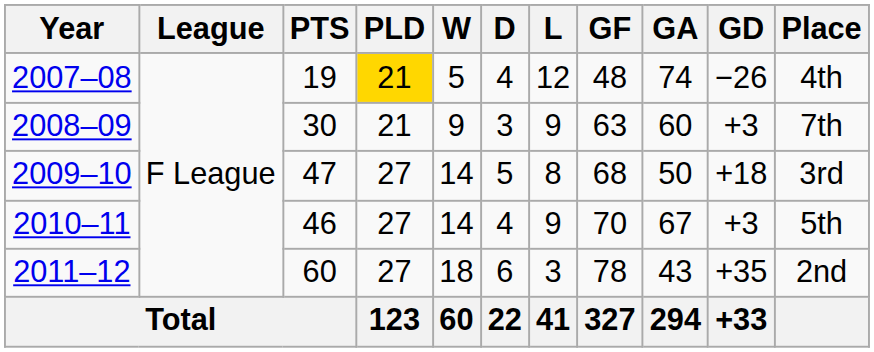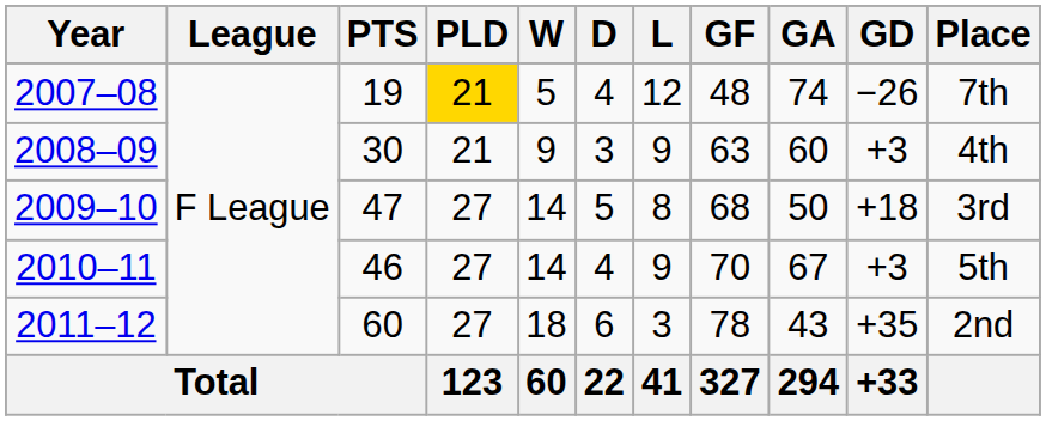 <table class="wikitable" style="text-align:center">
 <tr>
 <th>Year</th>
 <th>League</th>
 <th>PTS</th>
 <th>PLD</th>
 <th>W</th>
 <th>D</th>
 <th>L</th>
 <th>GF</th>
 <th>GA</th>
 <th>GD</th>
 <th>Place</th>
 </tr>
 <tr>
 <td><a href='#'>2007–08</a></td>
 <td rowspan="5">F League</td>
 <td>19</td>
 <td style="background: gold;">21</td>
 <td>5</td>
 <td>4</td>
 <td>12</td>
 <td>48</td>
 <td>74</td>
 <td>−26</td>
-<td>4th</td>
+<td>7th</td>
 </tr>
 <tr>
 <td><a href='#'>2008–09</a></td>
 <td>30</td>
 <td>21</td>
 <td>9</td>
 <td>3</td>
 <td>9</td>
 <td>63</td>
 <td>60</td>
 <td>+3</td>
-<td>7th</td>
+<td>4th</td>
 </tr>
 <tr>
 <td><a href='#'>2009–10</a></td>
 <td>47</td>
 <td>27</td>
 <td>14</td>
 <td>5</td>
 <td>8</td>
 <td>68</td>
 <td>50</td>
 <td>+18</td>
 <td>3rd</td>
 </tr>
 <tr>
 <td><a href='#'>2010–11</a></td>
 <td>46</td>
 <td>27</td>
 <td>14</td>
 <td>4</td>
 <td>9</td>
 <td>70</td>
 <td>67</td>
 <td>+3</td>
 <td>5th</td>
 </tr>
 <tr>
 <td><a href='#'>2011–12</a></td>
 <td>60</td>
 <td>27</td>
 <td>18</td>
 <td>6</td>
 <td>3</td>
 <td>78</td>
 <td>43</td>
 <td>+35</td>
 <td>2nd</td>
 </tr>
 <tr>
 <th colspan="3">Total</th>
 <th>123</th>
 <th>60</th>
 <th>22</th>
 <th>41</th>
 <th>327</th>
 <th>294</th>
 <th>+33</th>
 <th></th>
 </tr>
 </table>
